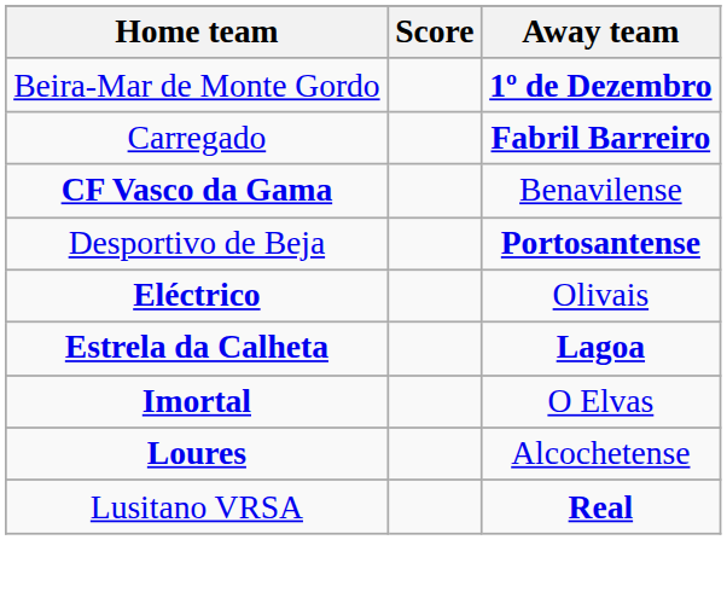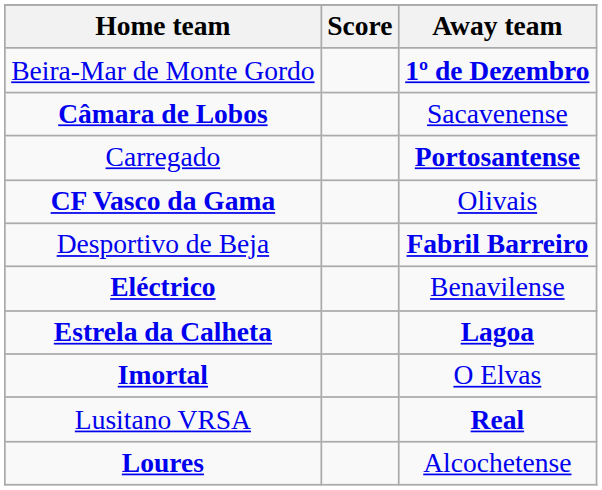 <table class="wikitable" style="text-align: center">
 <tr>
 </tr>
 <tr>
 <th>Home team</th>
 <th>Score</th>
 <th>Away team</th>
 </tr>
 <tr>
 <td><a href='#'>Beira-Mar de Monte Gordo</a> </td>
 <td></td>
 <td><strong><a href='#'>1º de Dezembro</a></strong> </td>
 </tr>
 <tr>
+<td><strong><a href='#'>Câmara de Lobos</a></strong> </td>
+<td></td>
+<td><a href='#'>Sacavenense</a> </td>
+</tr>
+<tr>
 <td><a href='#'>Carregado</a>  </td>
+<td></td>
+<td><strong><a href='#'>Portosantense</a></strong> </td>
+</tr>
+<tr>
+<td><strong><a href='#'>CF Vasco da Gama</a></strong> </td>
+<td></td>
+<td><a href='#'>Olivais</a> </td>
+</tr>
+<tr>
+<td><a href='#'>Desportivo de Beja</a> </td>
 <td></td>
 <td><strong><a href='#'>Fabril Barreiro</a></strong> </td>
 </tr>
 <tr>
-<td><strong><a href='#'>CF Vasco da Gama</a></strong> </td>
+<td><strong><a href='#'>Eléctrico</a></strong> </td>
 <td></td>
 <td><a href='#'>Benavilense</a> </td>
-</tr>
-<tr>
-<td><a href='#'>Desportivo de Beja</a> </td>
-<td></td>
-<td><strong><a href='#'>Portosantense</a></strong> </td>
-</tr>
-<tr>
-<td><strong><a href='#'>Eléctrico</a></strong> </td>
-<td></td>
-<td><a href='#'>Olivais</a> </td>
 </tr>
 <tr>
 <td><strong><a href='#'>Estrela da Calheta</a></strong> </td>
 <td></td>
 <td><strong><a href='#'>Lagoa</a> </strong></td>
 </tr>
 <tr>
 <td><strong><a href='#'>Imortal</a></strong> </td>
 <td></td>
 <td><a href='#'>O Elvas</a> </td>
 </tr>
 <tr>
+<td><a href='#'>Lusitano VRSA</a> </td>
+<td></td>
+<td><strong><a href='#'>Real</a></strong> </td>
+</tr>
+<tr>
 <td><strong><a href='#'>Loures</a></strong> </td>
 <td></td>
 <td><a href='#'>Alcochetense</a> </td>
 </tr>
-<tr>
-<td><a href='#'>Lusitano VRSA</a> </td>
-<td></td>
-<td><strong><a href='#'>Real</a></strong> </td>
-</tr>
 </table>
